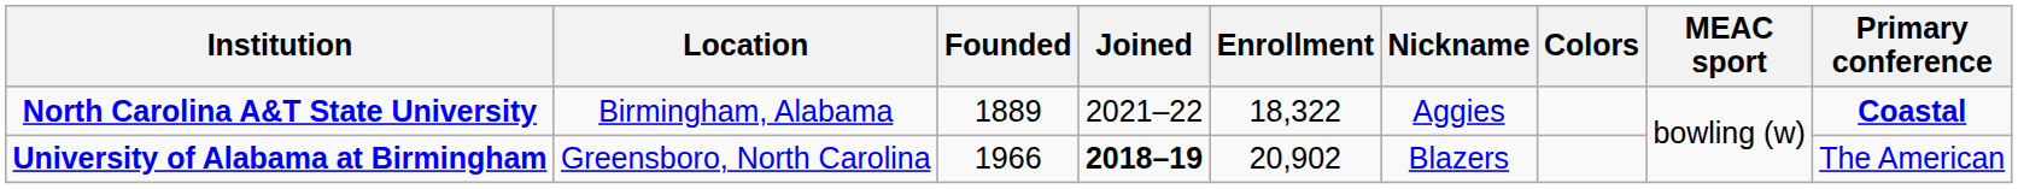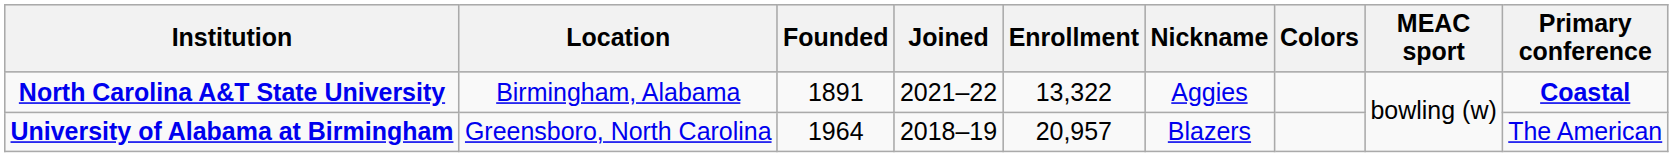 <table class="wikitable sortable" style="text-align:center">
 <tr>
 <th>Institution</th>
 <th>Location</th>
 <th>Founded</th>
 <th>Joined</th>
 <th>Enrollment</th>
 <th>Nickname</th>
 <th class="unsortable">Colors</th>
 <th>MEAC<br>sport</th>
 <th>Primary<br>conference</th>
 </tr>
 <tr>
 <td><strong><a href='#'>North Carolina A&T State University</a></strong></td>
 <td><a href='#'>Birmingham, Alabama</a></td>
-<td>1889</td>
+<td>1891</td>
 <td>2021–22</td>
-<td>18,322</td>
+<td>13,322</td>
 <td><a href='#'>Aggies</a></td>
 <td></td>
 <td rowspan="3">bowling (w)</td>
 <td><strong><a href='#'>Coastal</a></strong></td>
 </tr>
 <tr>
 <td><strong><a href='#'>University of Alabama at Birmingham</a></strong></td>
 <td><a href='#'>Greensboro, North Carolina</a></td>
-<td>1966</td>
-<td><strong>2018–19</strong></td>
-<td>20,902</td>
+<td>1964</td>
+<td>2018–19</td>
+<td>20,957</td>
 <td><a href='#'>Blazers</a></td>
 <td></td>
 <td><a href='#'>The American</a></td>
 </tr>
 </table>
